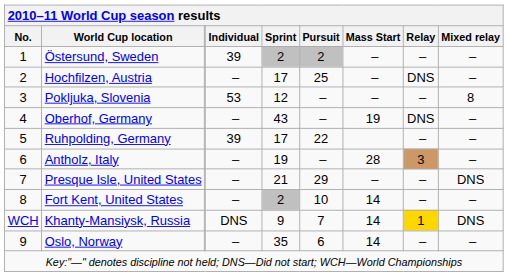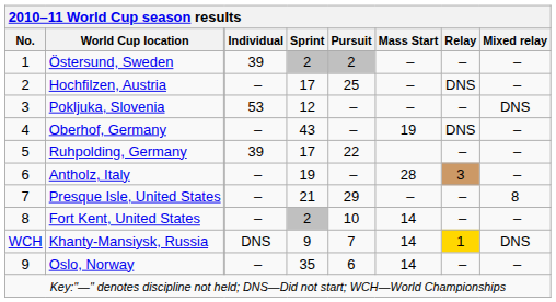 <table class="wikitable collapsible collapsed" style="font-size:90%; text-align:center; float: right;  border: 1px; margin: 1em 0 1em 1em">
 <tr>
 <th colspan="9" style="white-space:nowrap; text-align:left;"><a href='#'>2010–11 World Cup season</a> results  </th>
 </tr>
 <tr>
 <th><small>No.</small></th>
 <th><small>World Cup location</small></th>
 <td rowspan="11" style="border-bottom-width:2x; padding:0;"></td>
 <th><small>Individual</small></th>
 <th><small>Sprint</small></th>
 <th><small>Pursuit</small></th>
 <th><small>Mass Start</small></th>
 <th><small>Relay</small></th>
 <th><small>Mixed relay</small></th>
 </tr>
 <tr>
 <td>1</td>
 <td align="left"><a href='#'>Östersund, Sweden</a></td>
 <td>39</td>
 <td bgcolor="silver">2</td>
 <td bgcolor="silver">2</td>
 <td> –</td>
 <td> –</td>
 <td> –</td>
 </tr>
 <tr>
 <td>2</td>
 <td align="left"><a href='#'>Hochfilzen, Austria</a></td>
 <td> –</td>
 <td>17</td>
 <td>25</td>
 <td> –</td>
 <td>DNS</td>
 <td> –</td>
 </tr>
 <tr>
 <td>3</td>
 <td align="left"><a href='#'>Pokljuka, Slovenia</a></td>
 <td>53</td>
 <td>12</td>
 <td> –</td>
 <td> –</td>
 <td> –</td>
-<td>8</td>
+<td>DNS</td>
 </tr>
 <tr>
 <td>4</td>
 <td align="left"><a href='#'>Oberhof, Germany</a></td>
 <td> –</td>
 <td>43</td>
 <td> –</td>
 <td>19</td>
 <td>DNS</td>
 <td> –</td>
 </tr>
 <tr>
 <td>5</td>
 <td align="left"><a href='#'>Ruhpolding, Germany</a></td>
 <td>39</td>
 <td>17</td>
 <td>22</td>
 <td></td>
 <td> –</td>
 <td> –</td>
 </tr>
 <tr>
 <td>6</td>
 <td align="left"><a href='#'>Antholz, Italy</a></td>
 <td> –</td>
 <td>19</td>
 <td> –</td>
 <td>28</td>
 <td style="background:#CC9966;">3</td>
 <td> –</td>
 </tr>
 <tr>
 <td>7</td>
 <td align="left"><a href='#'>Presque Isle, United States</a></td>
 <td> –</td>
 <td>21</td>
 <td>29</td>
 <td> –</td>
 <td> –</td>
-<td>DNS</td>
+<td>8</td>
 </tr>
 <tr>
 <td>8</td>
 <td align="left"><a href='#'>Fort Kent, United States</a></td>
 <td> –</td>
 <td bgcolor="silver">2</td>
 <td>10</td>
 <td>14</td>
 <td> –</td>
 <td> –</td>
 </tr>
 <tr>
 <td><a href='#'>WCH</a></td>
 <td align="left"><a href='#'>Khanty-Mansiysk, Russia</a></td>
 <td>DNS</td>
 <td>9</td>
 <td>7</td>
 <td>14</td>
 <td bgcolor="gold">1</td>
 <td>DNS</td>
 </tr>
 <tr>
 <td>9</td>
 <td align="left"><a href='#'>Oslo, Norway</a></td>
 <td> –</td>
 <td>35</td>
 <td>6</td>
 <td>14</td>
 <td> –</td>
 <td> –</td>
 </tr>
 <tr>
 <td align="center" colspan=9><small><em>Key:"—" denotes discipline not held; DNS—Did not start; WCH—World Championships</em></small></td>
 </tr>
 <tr>
 </tr>
 </table>
